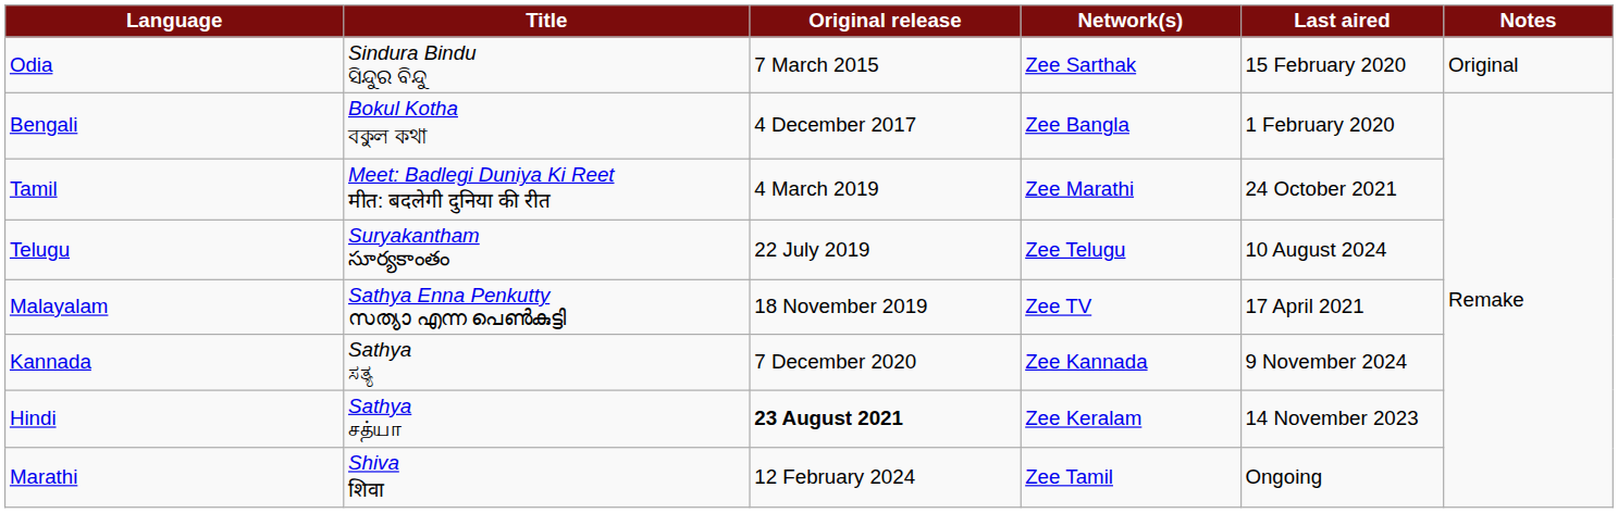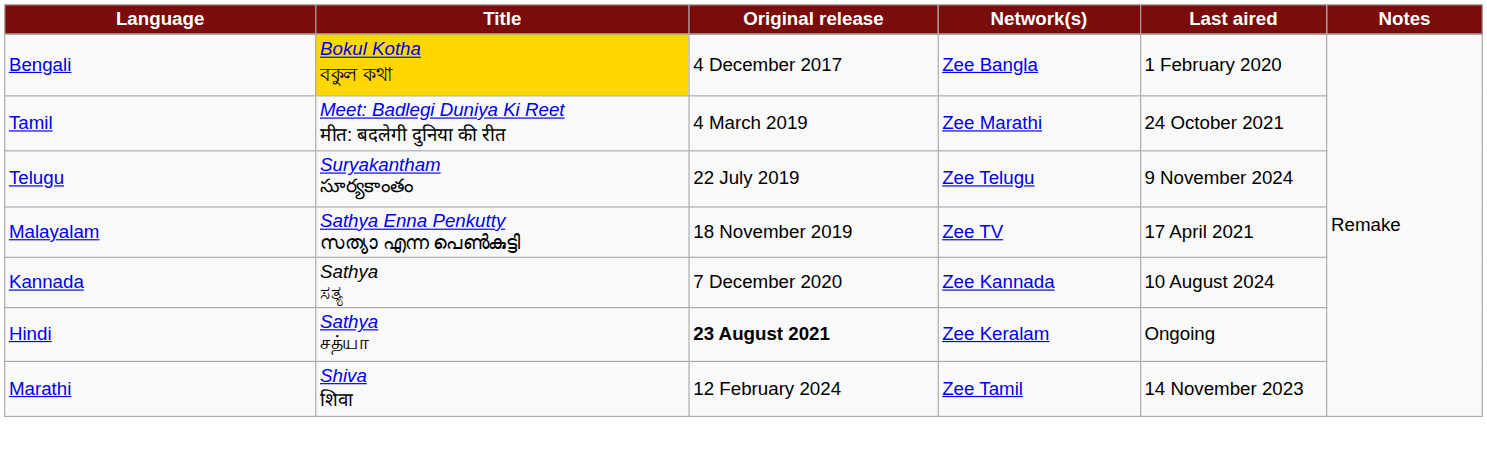 <table class="wikitable" style="width: 100%; margin-right: 0;">
 <tr style="color:white">
 <th style="background:#7b0c0c; width:20%;">Language</th>
 <th style="background:#7b0c0c; width:24%;">Title</th>
 <th style="background:#7b0c0c; width:16%;">Original release</th>
 <th style="background:#7b0c0c; width:13%;">Network(s)</th>
 <th style="background:#7b0c0c; width:12%;">Last aired</th>
 <th style="background:#7b0c0c; width:10%;">Notes</th>
 </tr>
 <tr>
-<td><a href='#'>Odia</a></td>
-<td><em>Sindura Bindu</em> <br> ସିନ୍ଦୁର ବିନ୍ଦୁ</td>
-<td>7 March 2015</td>
-<td><a href='#'>Zee Sarthak</a></td>
-<td>15 February 2020</td>
-<td>Original</td>
-</tr>
-<tr>
 <td><a href='#'>Bengali</a></td>
-<td><em><a href='#'>Bokul Kotha</a></em> <br> বকুল কথা</td>
+<td style="background: gold;"><em><a href='#'>Bokul Kotha</a></em> <br> বকুল কথা</td>
 <td>4 December 2017</td>
 <td><a href='#'>Zee Bangla</a></td>
 <td>1 February 2020</td>
 <td rowspan="7">Remake</td>
 </tr>
 <tr>
 <td><a href='#'>Tamil</a></td>
 <td><em><a href='#'>Meet: Badlegi Duniya Ki Reet</a></em> <br> मीत: बदलेगी दुनिया की रीत</td>
 <td>4 March 2019</td>
 <td><a href='#'>Zee Marathi</a></td>
 <td>24 October 2021</td>
 </tr>
 <tr>
 <td><a href='#'>Telugu</a></td>
 <td><em><a href='#'>Suryakantham</a></em> <br> సూర్యకాంతం</td>
 <td>22 July 2019</td>
 <td><a href='#'>Zee Telugu</a></td>
-<td>10 August 2024</td>
+<td>9 November 2024</td>
 </tr>
 <tr>
 <td><a href='#'>Malayalam</a></td>
 <td><em><a href='#'>Sathya Enna Penkutty</a></em> <br> സത്യാ എന്ന പെൺകുട്ടി</td>
 <td>18 November 2019</td>
 <td><a href='#'>Zee TV</a></td>
 <td>17 April 2021</td>
 </tr>
 <tr>
 <td><a href='#'>Kannada</a></td>
 <td><em>Sathya</em> <br> ಸತ್ಯ</td>
 <td>7 December 2020</td>
 <td><a href='#'>Zee Kannada</a></td>
-<td>9 November 2024</td>
+<td>10 August 2024</td>
 </tr>
 <tr>
 <td><a href='#'>Hindi</a></td>
 <td><em><a href='#'>Sathya</a></em> <br> சத்யா</td>
 <td><strong>23 August 2021</strong></td>
 <td><a href='#'>Zee Keralam</a></td>
-<td>14 November 2023</td>
+<td>Ongoing</td>
 </tr>
 <tr>
 <td><a href='#'>Marathi</a></td>
 <td><em><a href='#'>Shiva</a></em> <br> शिवा</td>
 <td>12 February 2024</td>
 <td><a href='#'>Zee Tamil</a></td>
-<td>Ongoing</td>
+<td>14 November 2023</td>
 </tr>
 </table>
